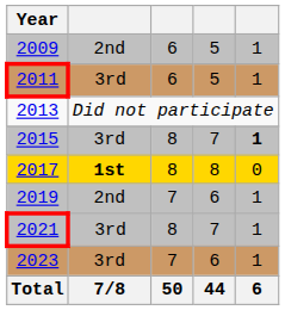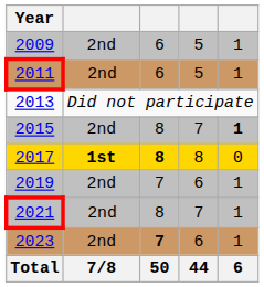 <table class="wikitable" style="text-align:center">
 <tr>
 <th>Year</th>
 <th></th>
 <th width=25></th>
 <th width=25></th>
 <th width=25></th>
 </tr>
 <tr style="background:silver;">
 <td> <a href='#'>2009</a></td>
 <td>2nd</td>
 <td>6</td>
 <td>5</td>
 <td>1</td>
 </tr>
 <tr style="background:#cc9966;">
 <td style="border: 3px solid red"> <a href='#'>2011</a></td>
-<td>3rd</td>
+<td>2nd</td>
 <td>6</td>
 <td>5</td>
 <td>1</td>
 </tr>
 <tr>
 <td> <a href='#'>2013</a></td>
 <td colspan=4><em>Did not participate</em></td>
 </tr>
 <tr style="background:silver;">
 <td> <a href='#'>2015</a></td>
-<td>3rd</td>
+<td>2nd</td>
 <td>8</td>
 <td>7</td>
 <td><strong>1</strong></td>
 </tr>
 <tr style="background:gold;">
 <td> <a href='#'>2017</a></td>
 <td><strong>1st</strong></td>
-<td>8</td>
+<td><strong>8</strong></td>
 <td>8</td>
 <td>0</td>
 </tr>
 <tr style="background:silver;">
 <td> <a href='#'>2019</a></td>
 <td>2nd</td>
 <td>7</td>
 <td>6</td>
 <td>1</td>
 </tr>
 <tr style="background:silver;">
 <td style="border: 3px solid red"> <a href='#'>2021</a></td>
-<td>3rd</td>
+<td>2nd</td>
 <td>8</td>
 <td>7</td>
 <td>1</td>
 </tr>
 <tr style="background:#cc9966;">
 <td> <a href='#'>2023</a></td>
-<td>3rd</td>
-<td>7</td>
+<td>2nd</td>
+<td><strong>7</strong></td>
 <td>6</td>
 <td>1</td>
 </tr>
 <tr>
 <th>Total</th>
 <th>7/8</th>
 <th>50</th>
 <th>44</th>
 <th>6</th>
 </tr>
 </table>
